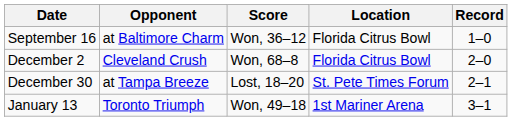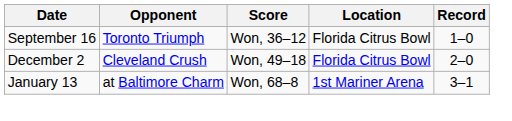 <table class="wikitable">
 <tr>
 <th>Date</th>
 <th>Opponent</th>
 <th>Score</th>
 <th>Location</th>
 <th>Record</th>
 </tr>
 <tr>
 <td>September 16</td>
-<td>at <a href='#'>Baltimore Charm</a></td>
+<td><a href='#'>Toronto Triumph</a></td>
 <td>Won, 36–12</td>
 <td>Florida Citrus Bowl</td>
 <td align=center>1–0</td>
 </tr>
 <tr>
 <td>December 2</td>
 <td><a href='#'>Cleveland Crush</a></td>
-<td>Won, 68–8</td>
+<td>Won, 49–18</td>
 <td><a href='#'>Florida Citrus Bowl</a></td>
 <td align=center>2–0</td>
 </tr>
 <tr>
-<td>December 30</td>
-<td>at <a href='#'>Tampa Breeze</a></td>
-<td>Lost, 18–20</td>
-<td><a href='#'>St. Pete Times Forum</a></td>
-<td align=center>2–1</td>
-</tr>
-<tr>
 <td>January 13</td>
-<td><a href='#'>Toronto Triumph</a></td>
-<td>Won, 49–18</td>
+<td>at <a href='#'>Baltimore Charm</a></td>
+<td>Won, 68–8</td>
 <td><a href='#'>1st Mariner Arena</a></td>
 <td align=center>3–1</td>
 </tr>
 </table>
